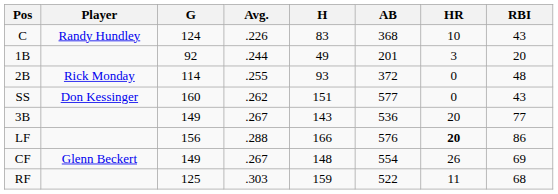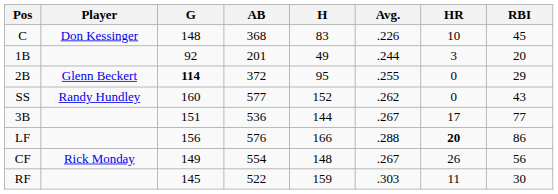 <table class="wikitable sortable">
 <tr>
 <th bgcolor="#DDDDFF" width="5%">Pos</th>
 <th bgcolor="#DDDDFF" width="16%">Player</th>
 <th bgcolor="#DDDDFF" width="9%">G</th>
+<th bgcolor="#DDDDFF" width="9%">AB</th>
+<th bgcolor="#DDDDFF" width="9%">H</th>
 <th bgcolor="#DDDDFF" width="9%">Avg.</th>
-<th bgcolor="#DDDDFF" width="9%">H</th>
-<th bgcolor="#DDDDFF" width="9%">AB</th>
 <th bgcolor="#DDDDFF" width="9%">HR</th>
 <th bgcolor="#DDDDFF" width="9%">RBI</th>
 </tr>
 <tr align="center">
 <td>C</td>
-<td><a href='#'>Randy Hundley</a></td>
-<td>124</td>
+<td><a href='#'>Don Kessinger</a></td>
+<td>148</td>
+<td>368</td>
+<td>83</td>
 <td>.226</td>
-<td>83</td>
-<td>368</td>
 <td>10</td>
-<td>43</td>
+<td>45</td>
 </tr>
 <tr align=center>
 <td>1B</td>
 <td></td>
 <td>92</td>
+<td>201</td>
+<td>49</td>
 <td>.244</td>
-<td>49</td>
-<td>201</td>
 <td>3</td>
 <td>20</td>
 </tr>
 <tr align="center">
 <td>2B</td>
-<td><a href='#'>Rick Monday</a></td>
-<td>114</td>
+<td><a href='#'>Glenn Beckert</a></td>
+<td><strong>114</strong></td>
+<td>372</td>
+<td>95</td>
 <td>.255</td>
-<td>93</td>
-<td>372</td>
 <td>0</td>
-<td>48</td>
+<td>29</td>
 </tr>
 <tr align=center>
 <td>SS</td>
-<td><a href='#'>Don Kessinger</a></td>
+<td><a href='#'>Randy Hundley</a></td>
 <td>160</td>
+<td>577</td>
+<td>152</td>
 <td>.262</td>
-<td>151</td>
-<td>577</td>
 <td>0</td>
 <td>43</td>
 </tr>
 <tr align=center>
 <td>3B</td>
 <td></td>
-<td>149</td>
+<td>151</td>
+<td>536</td>
+<td>144</td>
 <td>.267</td>
-<td>143</td>
-<td>536</td>
-<td>20</td>
+<td>17</td>
 <td>77</td>
 </tr>
 <tr align="center">
 <td>LF</td>
 <td></td>
 <td>156</td>
+<td>576</td>
+<td>166</td>
 <td>.288</td>
-<td>166</td>
-<td>576</td>
 <td><strong>20</strong></td>
 <td>86</td>
 </tr>
 <tr align="center">
 <td>CF</td>
-<td><a href='#'>Glenn Beckert</a></td>
+<td><a href='#'>Rick Monday</a></td>
 <td>149</td>
+<td>554</td>
+<td>148</td>
 <td>.267</td>
-<td>148</td>
-<td>554</td>
 <td>26</td>
-<td>69</td>
+<td>56</td>
 </tr>
 <tr align=center>
 <td>RF</td>
 <td></td>
-<td>125</td>
+<td>145</td>
+<td>522</td>
+<td>159</td>
 <td>.303</td>
-<td>159</td>
-<td>522</td>
 <td>11</td>
-<td>68</td>
+<td>30</td>
 </tr>
 </table>
